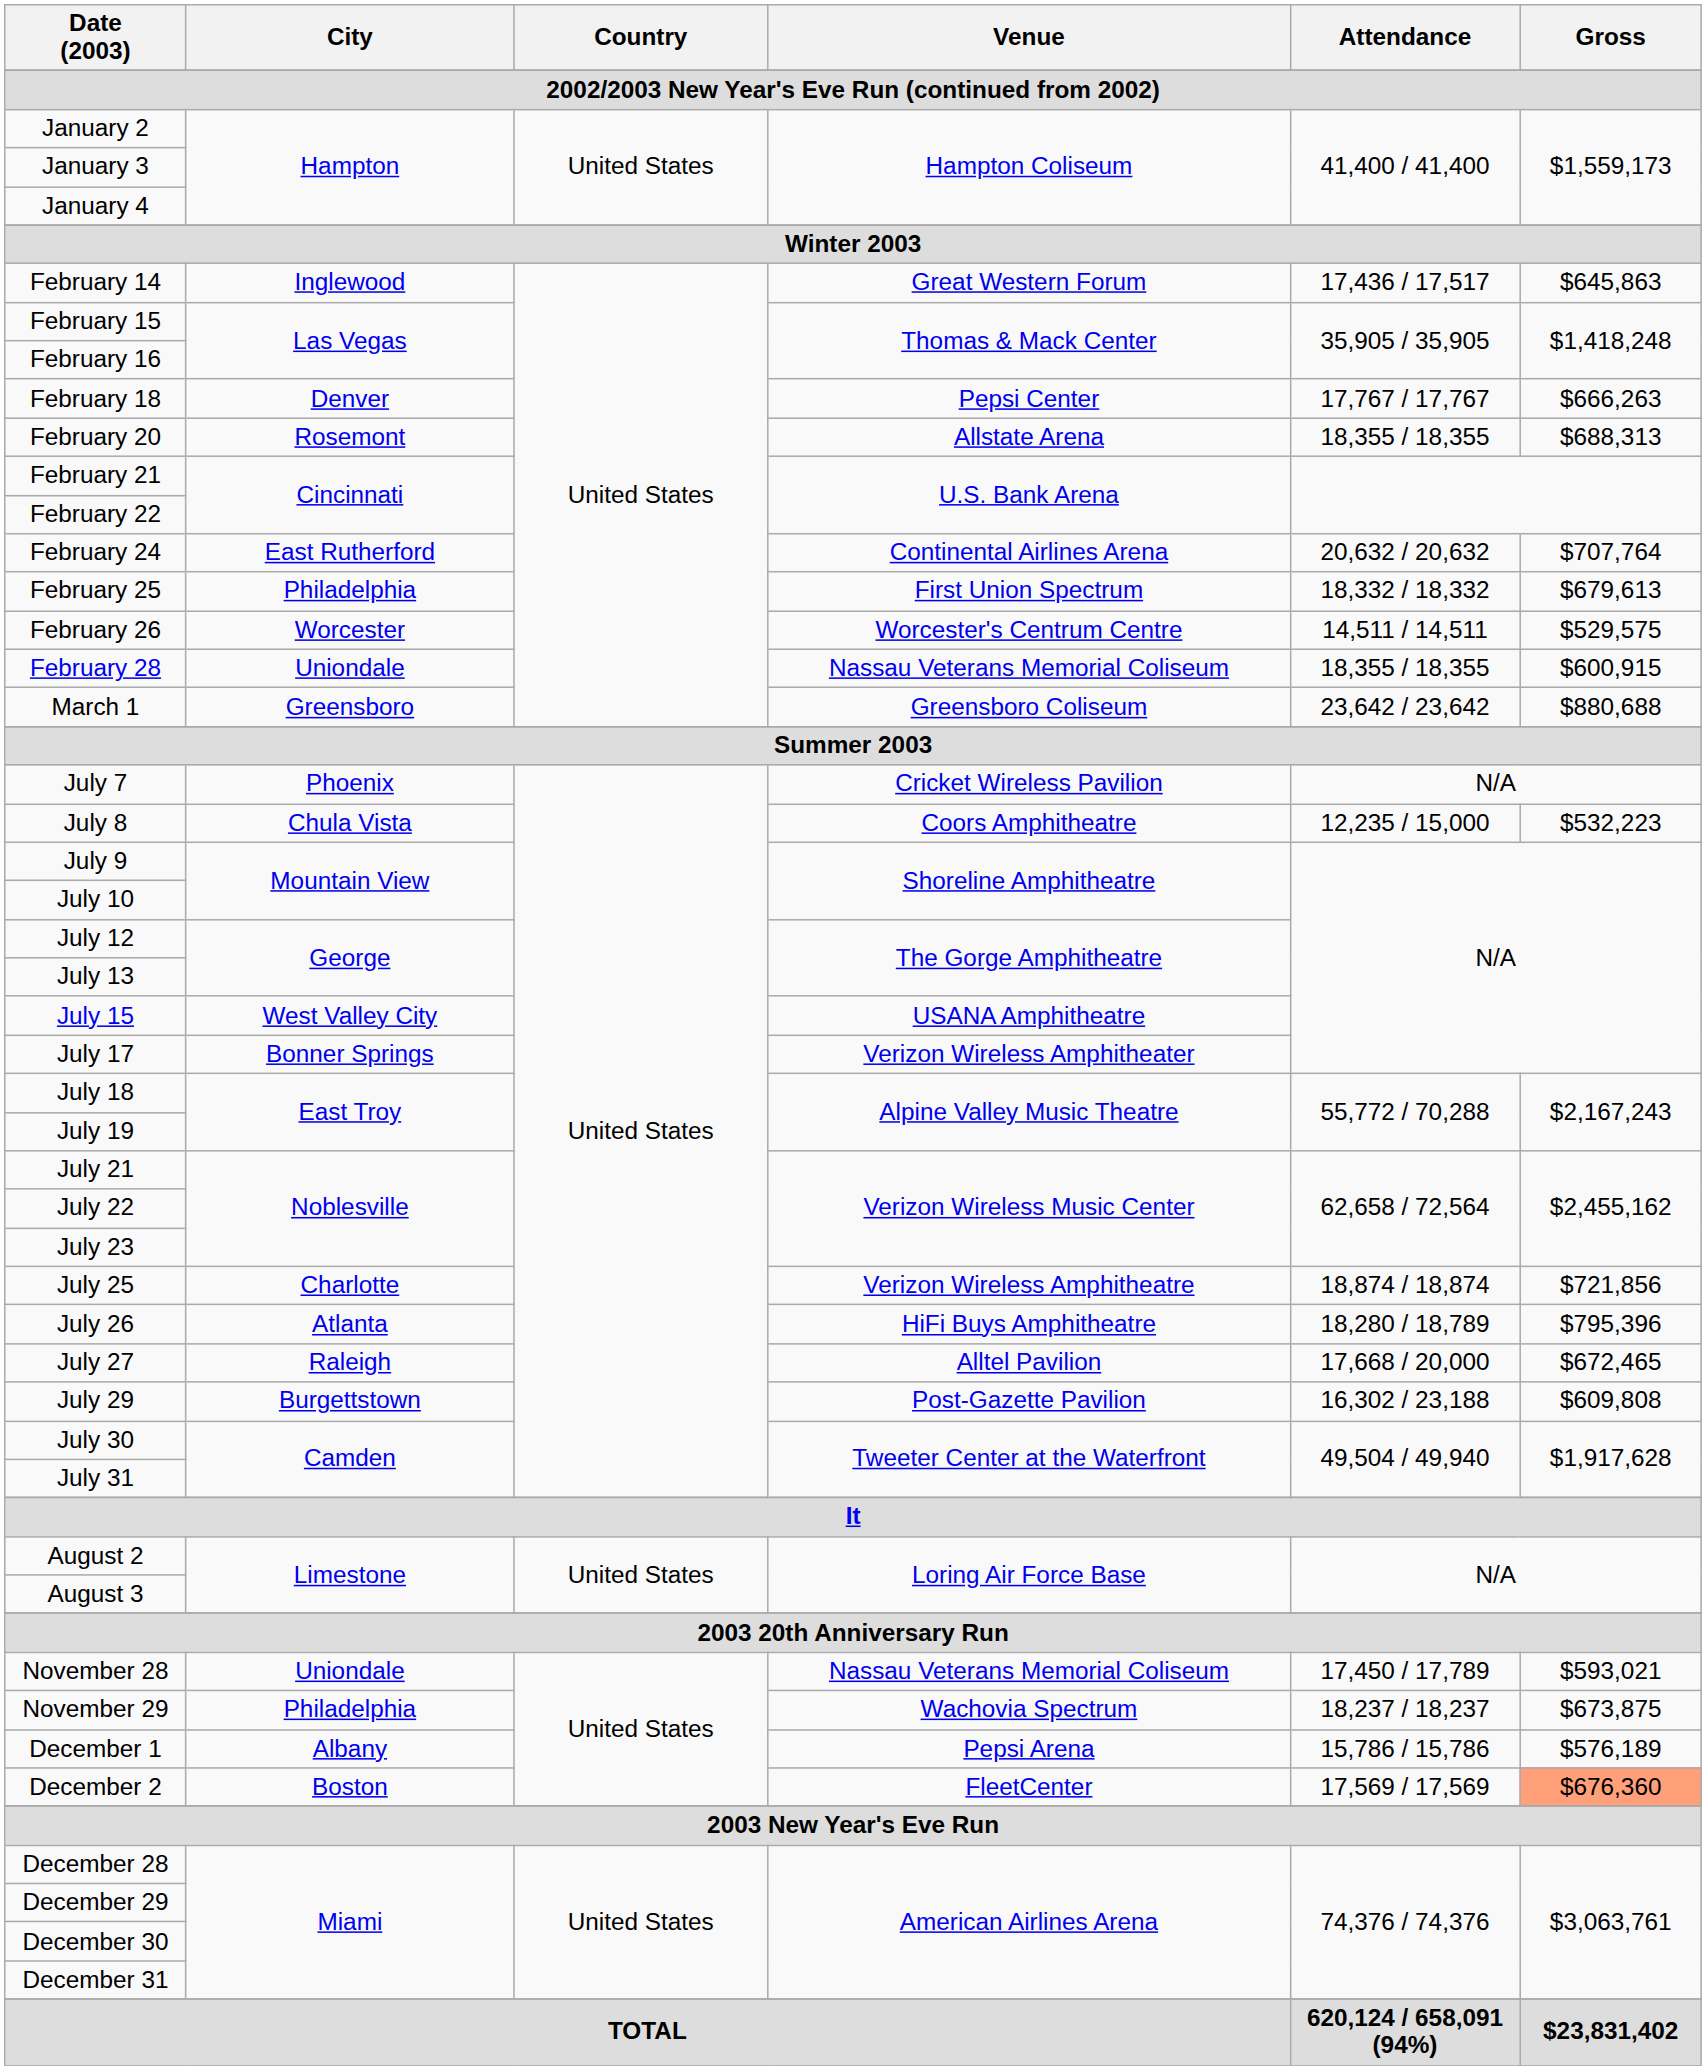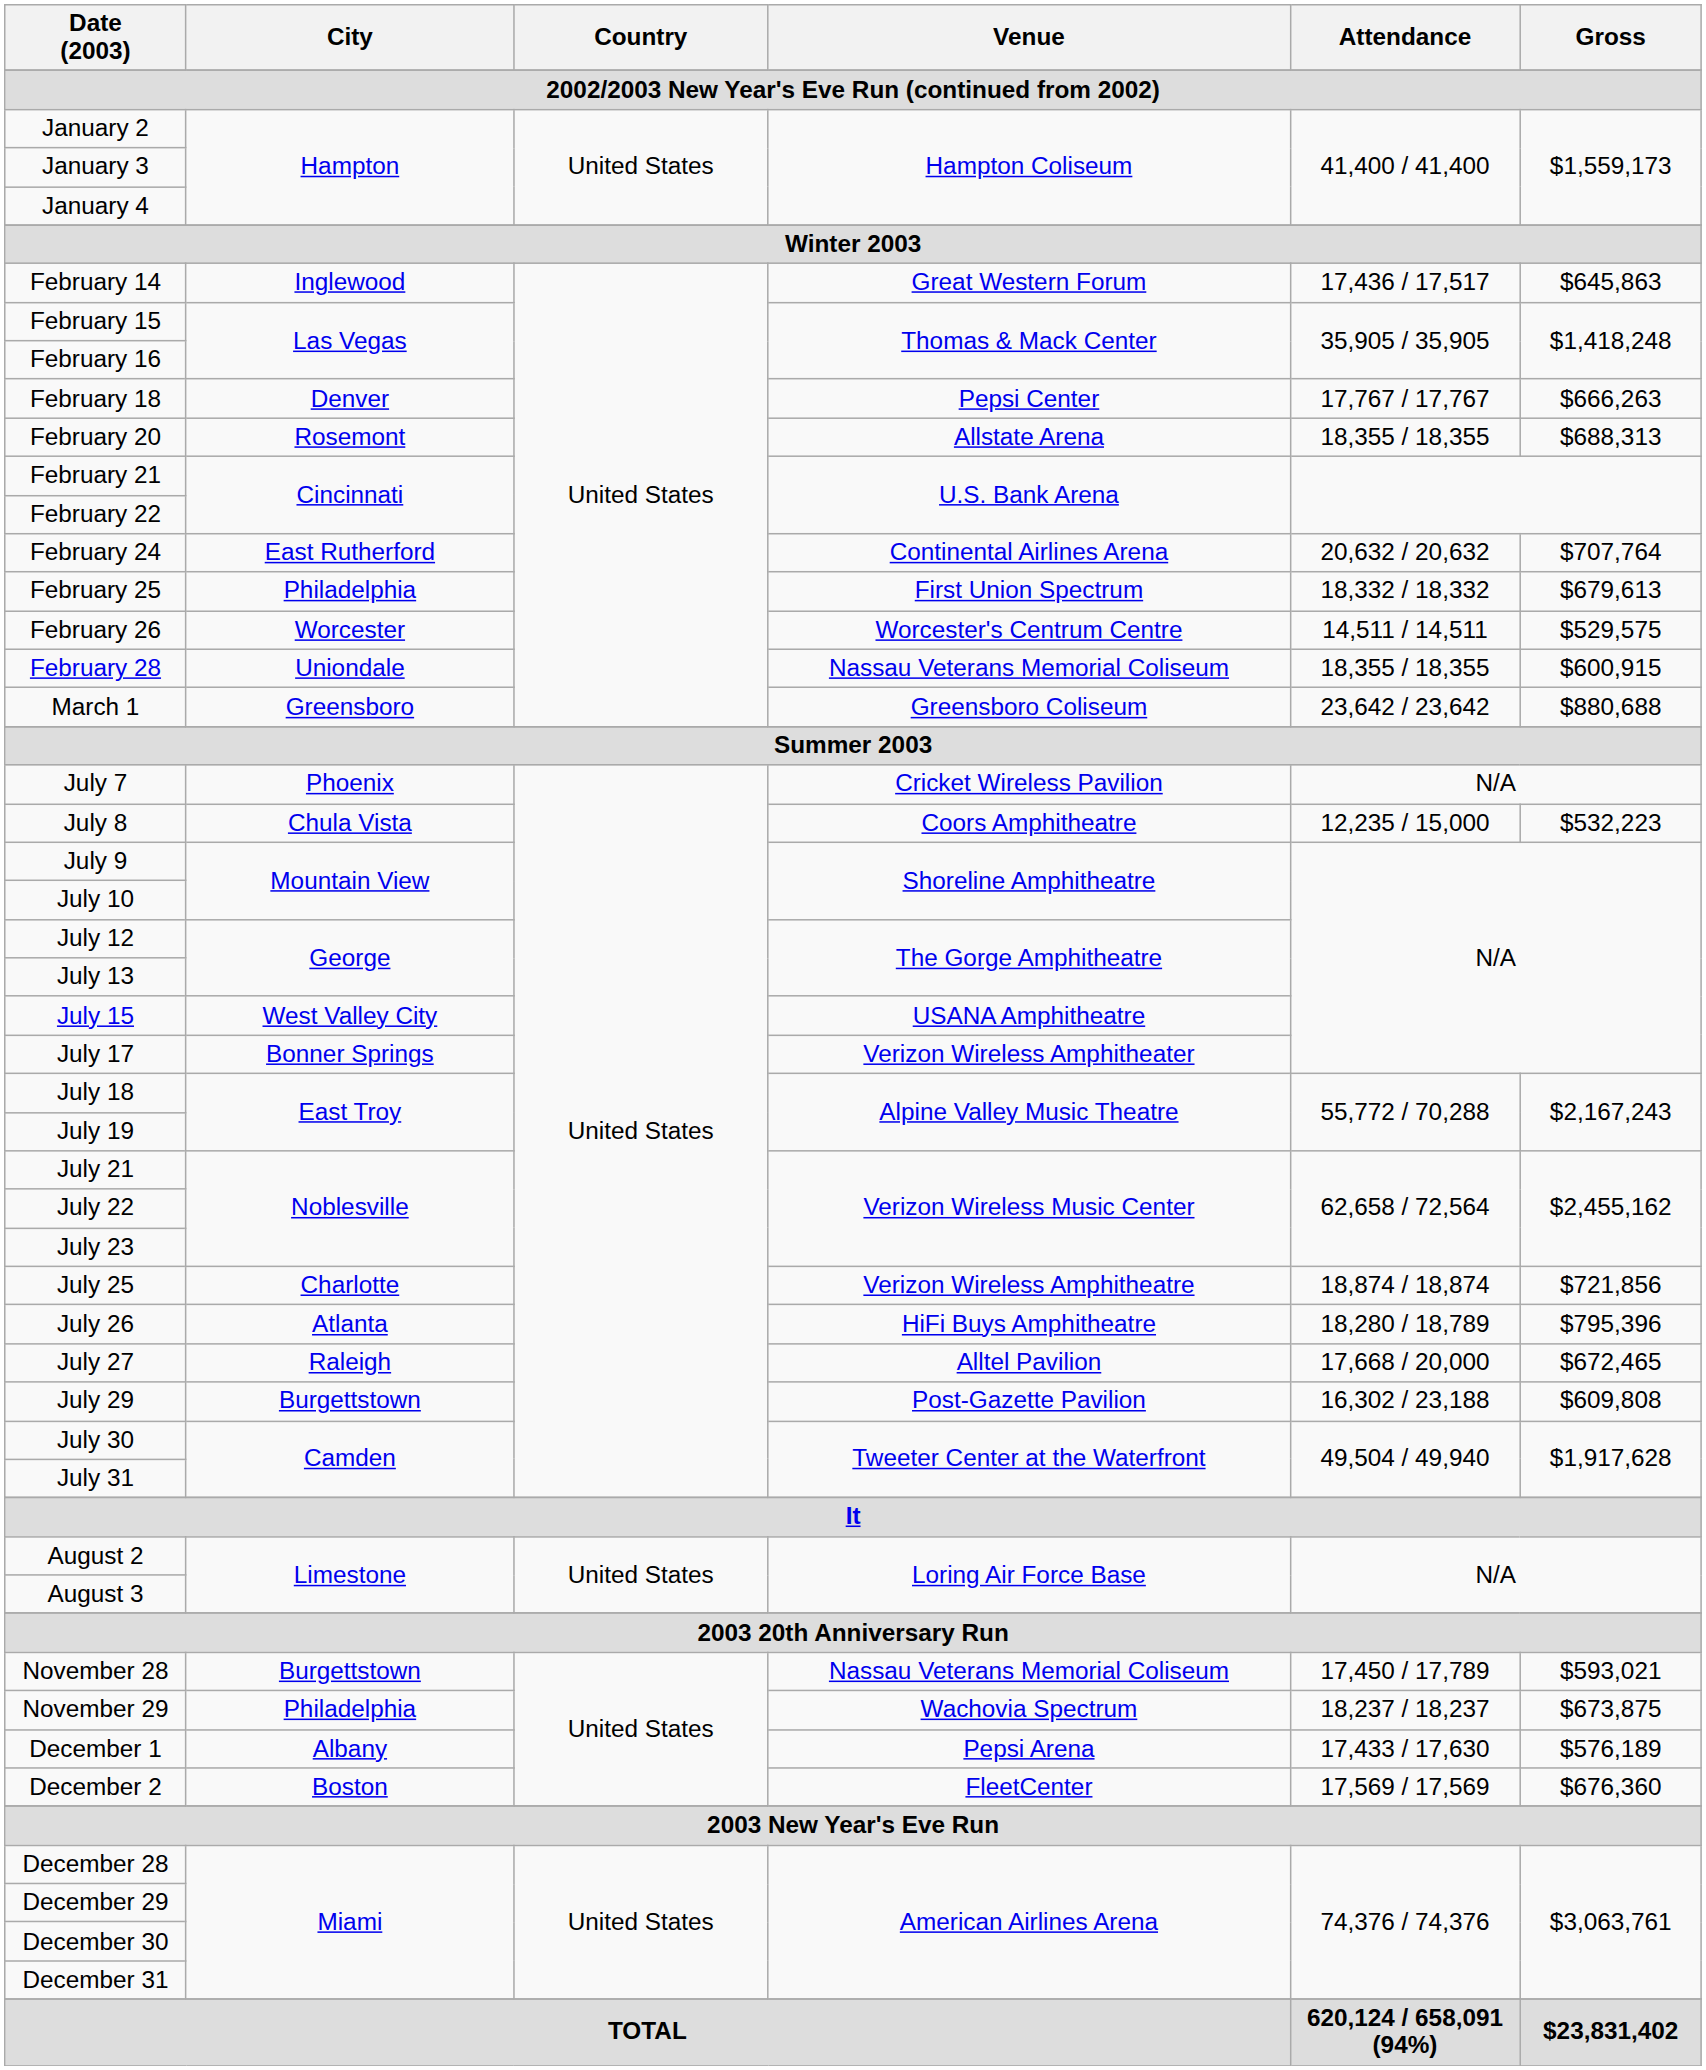 <table class="wikitable plainrowheaders" style="text-align:center;">
 <tr>
 <th scope="col" style="width:7em;">Date<br>(2003)</th>
 <th scope="col" style="width:13em;">City</th>
 <th scope="col" style="width:10em;">Country</th>
 <th scope="col" style="width:21em;">Venue</th>
 <th scope="col" style="width:9em;">Attendance</th>
 <th scope="col" style="width:7em;">Gross</th>
 </tr>
 <tr>
 </tr>
 <tr style="background:#ddd;">
 <td colspan="6" style="text-align:center;"><strong>2002/2003 New Year's Eve Run (continued from 2002)</strong></td>
 </tr>
 <tr>
 <td>January 2</td>
 <td rowspan="3"><a href='#'>Hampton</a></td>
 <td rowspan="3">United States</td>
 <td rowspan="3"><a href='#'>Hampton Coliseum</a></td>
 <td rowspan="3">41,400 / 41,400</td>
 <td rowspan="3">$1,559,173</td>
 </tr>
 <tr>
 <td>January 3</td>
 </tr>
 <tr>
 <td>January 4</td>
 </tr>
 <tr>
 </tr>
 <tr style="background:#ddd;">
 <td colspan="6" style="text-align:center;"><strong>Winter 2003</strong></td>
 </tr>
 <tr>
 <td>February 14</td>
 <td><a href='#'>Inglewood</a></td>
 <td rowspan="12">United States</td>
 <td><a href='#'>Great Western Forum</a></td>
 <td>17,436 / 17,517</td>
 <td>$645,863</td>
 </tr>
 <tr>
 <td>February 15</td>
 <td rowspan="2"><a href='#'>Las Vegas</a></td>
 <td rowspan="2"><a href='#'>Thomas & Mack Center</a></td>
 <td rowspan="2">35,905 / 35,905</td>
 <td rowspan="2">$1,418,248</td>
 </tr>
 <tr>
 <td>February 16</td>
 </tr>
 <tr>
 <td>February 18</td>
 <td><a href='#'>Denver</a></td>
 <td><a href='#'>Pepsi Center</a></td>
 <td>17,767 / 17,767</td>
 <td>$666,263</td>
 </tr>
 <tr>
 <td>February 20</td>
 <td><a href='#'>Rosemont</a></td>
 <td><a href='#'>Allstate Arena</a></td>
 <td>18,355 / 18,355</td>
 <td>$688,313</td>
 </tr>
 <tr>
 <td>February 21</td>
 <td rowspan="2"><a href='#'>Cincinnati</a></td>
 <td rowspan="2"><a href='#'>U.S. Bank Arena</a></td>
 <td colspan="2" rowspan="2"></td>
 </tr>
 <tr>
 <td>February 22</td>
 </tr>
 <tr>
 <td>February 24</td>
 <td><a href='#'>East Rutherford</a></td>
 <td><a href='#'>Continental Airlines Arena</a></td>
 <td>20,632 / 20,632</td>
 <td>$707,764</td>
 </tr>
 <tr>
 <td>February 25</td>
 <td><a href='#'>Philadelphia</a></td>
 <td><a href='#'>First Union Spectrum</a></td>
 <td>18,332 / 18,332</td>
 <td>$679,613</td>
 </tr>
 <tr>
 <td>February 26</td>
 <td><a href='#'>Worcester</a></td>
 <td><a href='#'>Worcester's Centrum Centre</a></td>
 <td>14,511 / 14,511</td>
 <td>$529,575</td>
 </tr>
 <tr>
 <td><a href='#'>February 28</a></td>
 <td><a href='#'>Uniondale</a></td>
 <td><a href='#'>Nassau Veterans Memorial Coliseum</a></td>
 <td>18,355 / 18,355</td>
 <td>$600,915</td>
 </tr>
 <tr>
 <td>March 1</td>
 <td><a href='#'>Greensboro</a></td>
 <td><a href='#'>Greensboro Coliseum</a></td>
 <td>23,642 / 23,642</td>
 <td>$880,688</td>
 </tr>
 <tr>
 </tr>
 <tr style="background:#ddd;">
 <td colspan="6" style="text-align:center;"><strong>Summer 2003</strong></td>
 </tr>
 <tr>
 <td>July 7</td>
 <td><a href='#'>Phoenix</a></td>
 <td rowspan="19">United States</td>
 <td><a href='#'>Cricket Wireless Pavilion</a></td>
 <td colspan="2">N/A</td>
 </tr>
 <tr>
 <td>July 8</td>
 <td><a href='#'>Chula Vista</a></td>
 <td><a href='#'>Coors Amphitheatre</a></td>
 <td>12,235 / 15,000</td>
 <td>$532,223</td>
 </tr>
 <tr>
 <td>July 9</td>
 <td rowspan="2"><a href='#'>Mountain View</a></td>
 <td rowspan="2"><a href='#'>Shoreline Amphitheatre</a></td>
 <td colspan="2" rowspan="6">N/A</td>
 </tr>
 <tr>
 <td>July 10</td>
 </tr>
 <tr>
 <td>July 12</td>
 <td rowspan="2"><a href='#'>George</a></td>
 <td rowspan="2"><a href='#'>The Gorge Amphitheatre</a></td>
 </tr>
 <tr>
 <td>July 13</td>
 </tr>
 <tr>
 <td><a href='#'>July 15</a></td>
 <td><a href='#'>West Valley City</a></td>
 <td><a href='#'>USANA Amphitheatre</a></td>
 </tr>
 <tr>
 <td>July 17</td>
 <td><a href='#'>Bonner Springs</a></td>
 <td><a href='#'>Verizon Wireless Amphitheater</a></td>
 </tr>
 <tr>
 <td>July 18</td>
 <td rowspan="2"><a href='#'>East Troy</a></td>
 <td rowspan="2"><a href='#'>Alpine Valley Music Theatre</a></td>
 <td rowspan="2">55,772 / 70,288</td>
 <td rowspan="2">$2,167,243</td>
 </tr>
 <tr>
 <td>July 19</td>
 </tr>
 <tr>
 <td>July 21</td>
 <td rowspan="3"><a href='#'>Noblesville</a></td>
 <td rowspan="3"><a href='#'>Verizon Wireless Music Center</a></td>
 <td rowspan="3">62,658 / 72,564</td>
 <td rowspan="3">$2,455,162</td>
 </tr>
 <tr>
 <td>July 22</td>
 </tr>
 <tr>
 <td>July 23</td>
 </tr>
 <tr>
 <td>July 25</td>
 <td><a href='#'>Charlotte</a></td>
 <td><a href='#'>Verizon Wireless Amphitheatre</a></td>
 <td>18,874 / 18,874</td>
 <td>$721,856</td>
 </tr>
 <tr>
 <td>July 26</td>
 <td><a href='#'>Atlanta</a></td>
 <td><a href='#'>HiFi Buys Amphitheatre</a></td>
 <td>18,280 / 18,789</td>
 <td>$795,396</td>
 </tr>
 <tr>
 <td>July 27</td>
 <td><a href='#'>Raleigh</a></td>
 <td><a href='#'>Alltel Pavilion</a></td>
 <td>17,668 / 20,000</td>
 <td>$672,465</td>
 </tr>
 <tr>
 <td>July 29</td>
 <td><a href='#'>Burgettstown</a></td>
 <td><a href='#'>Post-Gazette Pavilion</a></td>
 <td>16,302 / 23,188</td>
 <td>$609,808</td>
 </tr>
 <tr>
 <td>July 30</td>
 <td rowspan="2"><a href='#'>Camden</a></td>
 <td rowspan="2"><a href='#'>Tweeter Center at the Waterfront</a></td>
 <td rowspan="2">49,504 / 49,940</td>
 <td rowspan="2">$1,917,628</td>
 </tr>
 <tr>
 <td>July 31</td>
 </tr>
 <tr>
 </tr>
 <tr style="background:#ddd;">
 <td colspan="6" style="text-align:center;"><a href='#'><strong>It</strong></a></td>
 </tr>
 <tr>
 <td>August 2</td>
 <td rowspan="2"><a href='#'>Limestone</a></td>
 <td rowspan="2">United States</td>
 <td rowspan="2"><a href='#'>Loring Air Force Base</a></td>
 <td colspan="2" rowspan="2">N/A</td>
 </tr>
 <tr>
 <td>August 3</td>
 </tr>
 <tr>
 </tr>
 <tr style="background:#ddd;">
 <td colspan="6" style="text-align:center;"><strong>2003 20th Anniversary Run</strong></td>
 </tr>
 <tr>
 <td>November 28</td>
-<td><a href='#'>Uniondale</a></td>
+<td><a href='#'>Burgettstown</a></td>
 <td rowspan="4">United States</td>
 <td><a href='#'>Nassau Veterans Memorial Coliseum</a></td>
 <td>17,450 / 17,789</td>
 <td>$593,021</td>
 </tr>
 <tr>
 <td>November 29</td>
 <td><a href='#'>Philadelphia</a></td>
 <td><a href='#'>Wachovia Spectrum</a></td>
 <td>18,237 / 18,237</td>
 <td>$673,875</td>
 </tr>
 <tr>
 <td>December 1</td>
 <td><a href='#'>Albany</a></td>
 <td><a href='#'>Pepsi Arena</a></td>
-<td>15,786 / 15,786</td>
+<td>17,433 / 17,630</td>
 <td>$576,189</td>
 </tr>
 <tr>
 <td>December 2</td>
 <td><a href='#'>Boston</a></td>
 <td><a href='#'>FleetCenter</a></td>
 <td>17,569 / 17,569</td>
-<td style="background: lightsalmon;">$676,360</td>
+<td>$676,360</td>
 </tr>
 <tr>
 </tr>
 <tr style="background:#ddd;">
 <td colspan="6" style="text-align:center;"><strong>2003 New Year's Eve Run</strong></td>
 </tr>
 <tr>
 <td>December 28</td>
 <td rowspan="4"><a href='#'>Miami</a></td>
 <td rowspan="4">United States</td>
 <td rowspan="4"><a href='#'>American Airlines Arena</a></td>
 <td rowspan="4">74,376 / 74,376</td>
 <td rowspan="4">$3,063,761</td>
 </tr>
 <tr>
 <td>December 29</td>
 </tr>
 <tr>
 <td>December 30</td>
 </tr>
 <tr>
 <td>December 31</td>
 </tr>
 <tr>
 </tr>
 <tr style="background:#ddd;">
 <td colspan="4"><strong>TOTAL</strong></td>
 <td><strong>620,124 / 658,091 (94%)</strong></td>
 <td><strong>$23,831,402</strong></td>
 </tr>
 </table>
